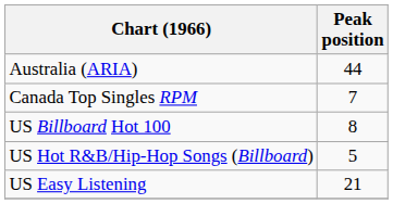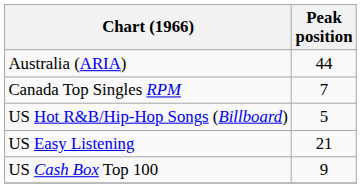 <table class="wikitable sortable">
 <tr>
 <th>Chart (1966)</th>
 <th>Peak<br>position</th>
 </tr>
 <tr>
 <td>Australia (<a href='#'>ARIA</a>)</td>
 <td style="text-align:center;">44</td>
 </tr>
 <tr>
 <td>Canada Top Singles <em><a href='#'>RPM</a></em></td>
 <td style="text-align:center;">7</td>
 </tr>
 <tr>
-<td>US <em><a href='#'>Billboard</a></em> <a href='#'>Hot 100</a></td>
-<td style="text-align:center;">8</td>
-</tr>
-<tr>
 <td>US <a href='#'>Hot R&B/Hip-Hop Songs</a> (<em><a href='#'>Billboard</a></em>)</td>
 <td style="text-align:center;">5</td>
 </tr>
 <tr>
 <td>US <a href='#'>Easy Listening</a></td>
 <td style="text-align:center;">21</td>
 </tr>
 <tr>
+<td>US <a href='#'><em>Cash Box</em></a> Top 100</td>
+<td align="center">9</td>
+</tr>
+<tr>
 </tr>
 </table>
